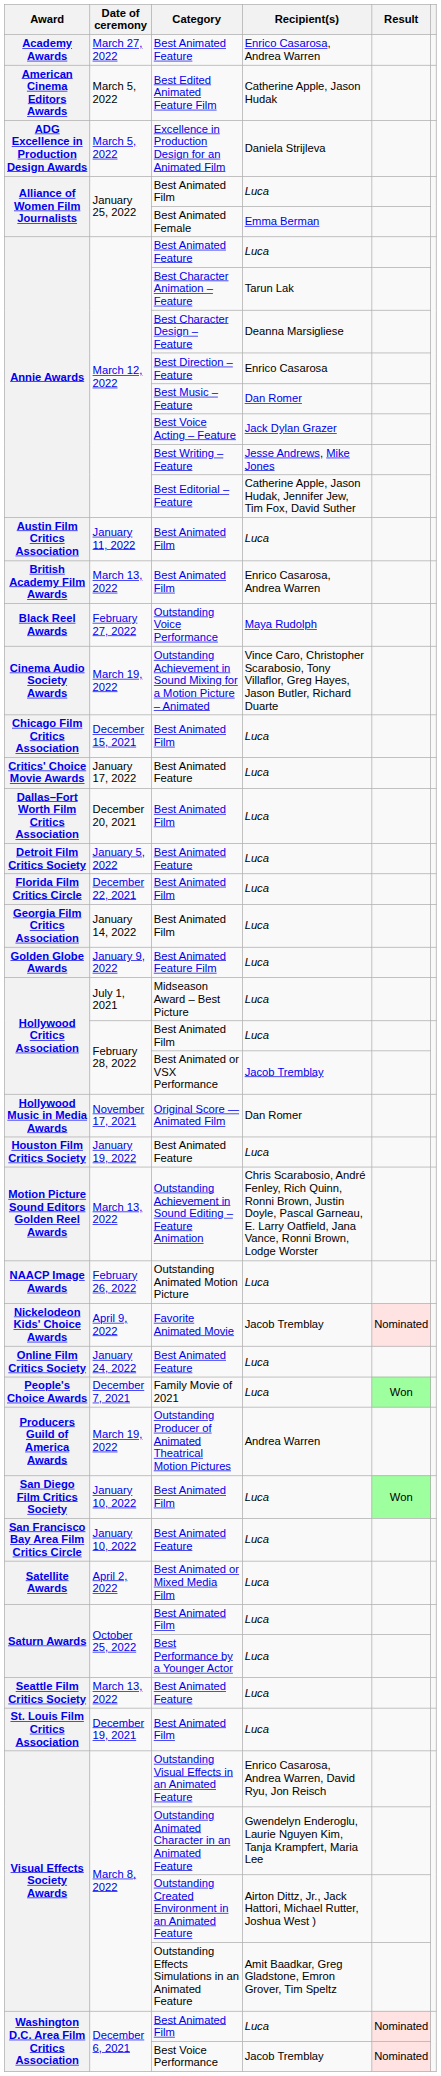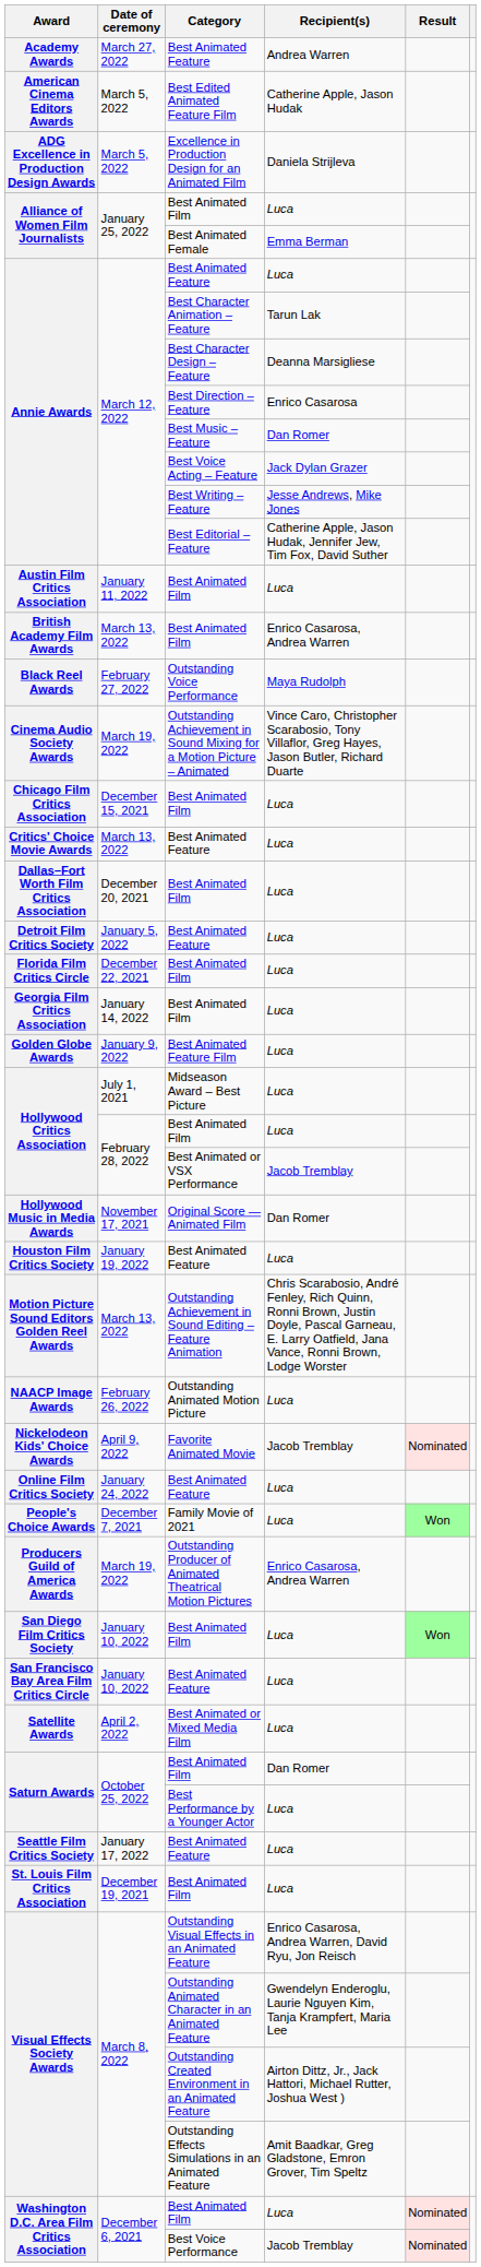 <table class="wikitable sortable plainrowheaders" style="width: 99%;">
 <tr>
 <th scope="col">Award</th>
 <th scope="col">Date of ceremony</th>
 <th scope="col">Category</th>
 <th scope="col" style="width:30%;">Recipient(s)</th>
 <th scope="col">Result</th>
 <th scope="col" class="unsortable"></th>
 </tr>
 <tr>
 <th scope="row"><a href='#'>Academy Awards</a></th>
 <td><a href='#'>March 27, 2022</a></td>
 <td><a href='#'>Best Animated Feature</a></td>
-<td><a href='#'>Enrico Casarosa</a>, Andrea Warren</td>
+<td>Andrea Warren</td>
 <td></td>
 <td style="text-align:center;"></td>
 </tr>
 <tr>
 <th scope="row"><a href='#'>American Cinema Editors Awards</a></th>
 <td>March 5, 2022</td>
 <td><a href='#'>Best Edited Animated Feature Film</a></td>
 <td>Catherine Apple, Jason Hudak</td>
 <td></td>
 <td style="text-align:center;"></td>
 </tr>
 <tr>
 <th scope="row"><a href='#'>ADG Excellence in Production Design Awards</a></th>
 <td><a href='#'>March 5, 2022</a></td>
 <td><a href='#'>Excellence in Production Design for an Animated Film</a></td>
 <td>Daniela Strijleva</td>
 <td></td>
 <td style="text-align:center;"></td>
 </tr>
 <tr>
 <th scope="row" rowspan="2"><a href='#'>Alliance of Women Film Journalists</a></th>
 <td rowspan="2">January 25, 2022</td>
 <td>Best Animated Film</td>
 <td><em>Luca</em></td>
 <td></td>
 <td rowspan="2" style="text-align:center;"></td>
 </tr>
 <tr>
 <td>Best Animated Female</td>
 <td><a href='#'>Emma Berman</a></td>
 <td></td>
 </tr>
 <tr>
 <th scope="row" rowspan="8"><a href='#'>Annie Awards</a></th>
 <td rowspan="8"><a href='#'>March 12, 2022</a></td>
 <td><a href='#'>Best Animated Feature</a></td>
 <td><em>Luca</em></td>
 <td></td>
 <td rowspan="8" style="text-align:center;"></td>
 </tr>
 <tr>
 <td><a href='#'>Best Character Animation – Feature</a></td>
 <td>Tarun Lak</td>
 <td></td>
 </tr>
 <tr>
 <td><a href='#'>Best Character Design – Feature</a></td>
 <td>Deanna Marsigliese</td>
 <td></td>
 </tr>
 <tr>
 <td><a href='#'>Best Direction – Feature</a></td>
 <td>Enrico Casarosa</td>
 <td></td>
 </tr>
 <tr>
 <td><a href='#'>Best Music – Feature</a></td>
 <td><a href='#'>Dan Romer</a></td>
 <td></td>
 </tr>
 <tr>
 <td><a href='#'>Best Voice Acting – Feature</a></td>
 <td><a href='#'>Jack Dylan Grazer</a></td>
 <td></td>
 </tr>
 <tr>
 <td><a href='#'>Best Writing – Feature</a></td>
 <td><a href='#'>Jesse Andrews</a>, <a href='#'>Mike Jones</a></td>
 <td></td>
 </tr>
 <tr>
 <td><a href='#'>Best Editorial – Feature</a></td>
 <td>Catherine Apple, Jason Hudak, Jennifer Jew, Tim Fox, David Suther</td>
 <td></td>
 </tr>
 <tr>
 <th scope="row"><a href='#'>Austin Film Critics Association</a></th>
 <td><a href='#'>January 11, 2022</a></td>
 <td><a href='#'>Best Animated Film</a></td>
 <td><em>Luca</em></td>
 <td></td>
 <td style="text-align:center;"></td>
 </tr>
 <tr>
 <th scope="row"><a href='#'>British Academy Film Awards</a></th>
 <td><a href='#'>March 13, 2022</a></td>
 <td><a href='#'>Best Animated Film</a></td>
 <td>Enrico Casarosa, Andrea Warren</td>
 <td></td>
 <td style="text-align:center;"></td>
 </tr>
 <tr>
 <th scope="row"><a href='#'>Black Reel Awards</a></th>
 <td><a href='#'>February 27, 2022</a></td>
 <td><a href='#'>Outstanding Voice Performance</a></td>
 <td><a href='#'>Maya Rudolph</a></td>
 <td></td>
 <td style="text-align:center;"></td>
 </tr>
 <tr>
 <th scope="row"><a href='#'>Cinema Audio Society Awards</a></th>
 <td><a href='#'>March 19, 2022</a></td>
 <td><a href='#'>Outstanding Achievement in Sound Mixing for a Motion Picture – Animated</a></td>
 <td>Vince Caro, Christopher Scarabosio, Tony Villaflor, Greg Hayes, Jason Butler, Richard Duarte</td>
 <td></td>
 <td style="text-align:center;"></td>
 </tr>
 <tr>
 <th scope="row"><a href='#'>Chicago Film Critics Association</a></th>
 <td><a href='#'>December 15, 2021</a></td>
 <td><a href='#'>Best Animated Film</a></td>
 <td><em>Luca</em></td>
 <td></td>
 <td style="text-align:center;"></td>
 </tr>
 <tr>
 <th scope="row"><a href='#'>Critics' Choice Movie Awards</a></th>
-<td>January 17, 2022</td>
+<td><a href='#'>March 13, 2022</a></td>
 <td>Best Animated Feature</td>
 <td><em>Luca</em></td>
 <td></td>
 <td style="text-align:center;"></td>
 </tr>
 <tr>
 <th scope="row"><a href='#'>Dallas–Fort Worth Film Critics Association</a></th>
 <td>December 20, 2021</td>
 <td><a href='#'>Best Animated Film</a></td>
 <td><em>Luca</em></td>
 <td></td>
 <td style="text-align:center;"></td>
 </tr>
 <tr>
 <th scope="row"><a href='#'>Detroit Film Critics Society</a></th>
 <td><a href='#'>January 5, 2022</a></td>
 <td><a href='#'>Best Animated Feature</a></td>
 <td><em>Luca</em></td>
 <td></td>
 <td style="text-align:center;"></td>
 </tr>
 <tr>
 <th scope="row"><a href='#'>Florida Film Critics Circle</a></th>
 <td><a href='#'>December 22, 2021</a></td>
 <td><a href='#'>Best Animated Film</a></td>
 <td><em>Luca</em></td>
 <td></td>
 <td style="text-align:center;"></td>
 </tr>
 <tr>
 <th scope="row"><a href='#'>Georgia Film Critics Association</a></th>
 <td>January 14, 2022</td>
 <td>Best Animated Film</td>
 <td><em>Luca</em></td>
 <td></td>
 <td style="text-align:center;"></td>
 </tr>
 <tr>
 <th scope="row"><a href='#'>Golden Globe Awards</a></th>
 <td><a href='#'>January 9, 2022</a></td>
 <td><a href='#'>Best Animated Feature Film</a></td>
 <td><em>Luca</em></td>
 <td></td>
 <td style="text-align:center;"></td>
 </tr>
 <tr>
 <th rowspan="3"scope="row"><a href='#'>Hollywood Critics Association</a></th>
 <td>July 1, 2021</td>
 <td>Midseason Award – Best Picture</td>
 <td><em>Luca</em></td>
 <td></td>
 <td style="text-align:center;"></td>
 </tr>
 <tr>
 <td rowspan="2">February 28, 2022</td>
 <td>Best Animated Film</td>
 <td><em>Luca</em></td>
 <td></td>
 <td rowspan="2"style="text-align:center;"></td>
 </tr>
 <tr>
 <td>Best Animated or VSX Performance</td>
 <td><a href='#'>Jacob Tremblay</a></td>
 <td></td>
 </tr>
 <tr>
 <th scope="row"><a href='#'>Hollywood Music in Media Awards</a></th>
 <td><a href='#'>November 17, 2021</a></td>
 <td><a href='#'>Original Score — Animated Film</a></td>
 <td>Dan Romer</td>
 <td></td>
 <td style="text-align:center;"></td>
 </tr>
 <tr>
 <th scope="row"><a href='#'>Houston Film Critics Society</a></th>
 <td><a href='#'>January 19, 2022</a></td>
 <td>Best Animated Feature</td>
 <td><em>Luca</em></td>
 <td></td>
 <td style="text-align:center;"></td>
 </tr>
 <tr>
 <th scope="row"><a href='#'>Motion Picture Sound Editors Golden Reel Awards</a></th>
 <td><a href='#'>March 13, 2022</a></td>
 <td><a href='#'>Outstanding Achievement in Sound Editing – Feature Animation</a></td>
 <td>Chris Scarabosio, André Fenley, Rich Quinn, Ronni Brown, Justin Doyle, Pascal Garneau, E. Larry Oatfield, Jana Vance, Ronni Brown, Lodge Worster</td>
 <td></td>
 <td style="text-align:center;"></td>
 </tr>
 <tr>
 <th scope="row"><a href='#'>NAACP Image Awards</a></th>
 <td><a href='#'>February 26, 2022</a></td>
 <td>Outstanding Animated Motion Picture</td>
 <td><em>Luca</em></td>
 <td></td>
 <td style="text-align:center;"></td>
 </tr>
 <tr>
 <th scope="row"><a href='#'>Nickelodeon Kids' Choice Awards</a></th>
 <td><a href='#'>April 9, 2022</a></td>
 <td><a href='#'>Favorite Animated Movie</a></td>
 <td>Jacob Tremblay</td>
 <td style="background: #FFE3E3; color: black; vertical-align: middle; text-align: center; " class="no table-no2 notheme">Nominated</td>
 <td style="text-align:center;"></td>
 </tr>
 <tr>
 <th scope="row"><a href='#'>Online Film Critics Society</a></th>
 <td><a href='#'>January 24, 2022</a></td>
 <td><a href='#'>Best Animated Feature</a></td>
 <td><em>Luca</em></td>
 <td></td>
 <td style="text-align:center;"></td>
 </tr>
 <tr>
 <th scope="row"><a href='#'>People's Choice Awards</a></th>
 <td><a href='#'>December 7, 2021</a></td>
 <td>Family Movie of 2021</td>
 <td><em>Luca</em></td>
 <td style="background:#9EFF9E;color:#000;vertical-align:middle;text-align:center;" class="yes table-yes2 notheme">Won</td>
 <td style="text-align:center;"></td>
 </tr>
 <tr>
 <th scope="row"><a href='#'>Producers Guild of America Awards</a></th>
 <td><a href='#'>March 19, 2022</a></td>
 <td><a href='#'>Outstanding Producer of Animated Theatrical Motion Pictures</a></td>
-<td>Andrea Warren</td>
+<td><a href='#'>Enrico Casarosa</a>, Andrea Warren</td>
 <td></td>
 <td style="text-align:center;"></td>
 </tr>
 <tr>
 <th scope="row"><a href='#'>San Diego Film Critics Society</a></th>
 <td><a href='#'>January 10, 2022</a></td>
 <td><a href='#'>Best Animated Film</a></td>
 <td><em>Luca</em></td>
 <td style="background:#9EFF9E;color:#000;vertical-align:middle;text-align:center;" class="yes table-yes2 notheme">Won</td>
 <td style="text-align:center;"></td>
 </tr>
 <tr>
 <th scope="row"><a href='#'>San Francisco Bay Area Film Critics Circle</a></th>
 <td><a href='#'>January 10, 2022</a></td>
 <td><a href='#'>Best Animated Feature</a></td>
 <td><em>Luca</em></td>
 <td></td>
 <td style="text-align:center;"></td>
 </tr>
 <tr>
 <th scope="row"><a href='#'>Satellite Awards</a></th>
 <td><a href='#'>April 2, 2022</a></td>
 <td><a href='#'>Best Animated or Mixed Media Film</a></td>
 <td><em>Luca</em></td>
 <td></td>
 <td style="text-align:center;"></td>
 </tr>
 <tr>
 <th scope="row" rowspan="2"><a href='#'>Saturn Awards</a></th>
 <td rowspan="2"><a href='#'>October 25, 2022</a></td>
 <td><a href='#'>Best Animated Film</a></td>
-<td><em>Luca</em></td>
+<td>Dan Romer</td>
 <td></td>
 <td rowspan="2" style="text-align:center;"></td>
 </tr>
 <tr>
 <td><a href='#'>Best Performance by a Younger Actor</a></td>
 <td><em>Luca</em></td>
 <td></td>
 </tr>
 <tr>
 <th scope="row"><a href='#'>Seattle Film Critics Society</a></th>
-<td><a href='#'>March 13, 2022</a></td>
+<td>January 17, 2022</td>
 <td><a href='#'>Best Animated Feature</a></td>
 <td><em>Luca</em></td>
 <td></td>
 <td style="text-align:center;"></td>
 </tr>
 <tr>
 <th scope="row"><a href='#'>St. Louis Film Critics Association</a></th>
 <td><a href='#'>December 19, 2021</a></td>
 <td><a href='#'>Best Animated Film</a></td>
 <td><em>Luca</em></td>
 <td></td>
 <td style="text-align:center;"></td>
 </tr>
 <tr>
 <th scope="row" rowspan="4"><a href='#'>Visual Effects Society Awards</a></th>
 <td rowspan="4"><a href='#'>March 8, 2022</a></td>
 <td><a href='#'>Outstanding Visual Effects in an Animated Feature</a></td>
 <td>Enrico Casarosa, Andrea Warren, David Ryu, Jon Reisch</td>
 <td></td>
 <td rowspan="4" style="text-align:center;"></td>
 </tr>
 <tr>
 <td><a href='#'>Outstanding Animated Character in an Animated Feature</a></td>
 <td>Gwendelyn Enderoglu, Laurie Nguyen Kim, Tanja Krampfert, Maria Lee </td>
 <td></td>
 </tr>
 <tr>
 <td><a href='#'>Outstanding Created Environment in an Animated Feature</a></td>
 <td>Airton Dittz, Jr., Jack Hattori, Michael Rutter, Joshua West )</td>
 <td></td>
 </tr>
 <tr>
 <td>Outstanding Effects Simulations in an Animated Feature</td>
 <td>Amit Baadkar, Greg Gladstone, Emron Grover, Tim Speltz</td>
 <td></td>
 </tr>
 <tr>
 <th scope="row" rowspan="2"><a href='#'>Washington D.C. Area Film Critics Association</a></th>
 <td rowspan="2"><a href='#'>December 6, 2021</a></td>
 <td><a href='#'>Best Animated Film</a></td>
 <td><em>Luca</em></td>
 <td style="background: #FFE3E3; color: black; vertical-align: middle; text-align: center; " class="no table-no2 notheme">Nominated</td>
 <td rowspan="2" style="text-align:center;"></td>
 </tr>
 <tr>
 <td>Best Voice Performance</td>
 <td>Jacob Tremblay</td>
 <td style="background: #FFE3E3; color: black; vertical-align: middle; text-align: center; " class="no table-no2 notheme">Nominated</td>
 </tr>
 </table>
